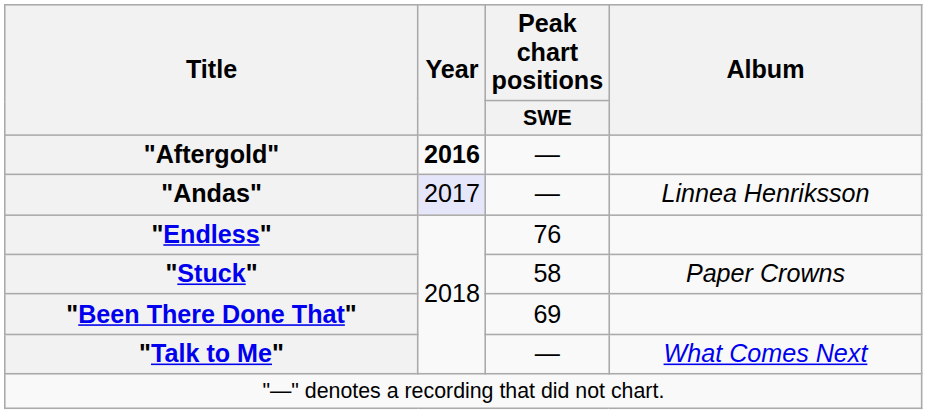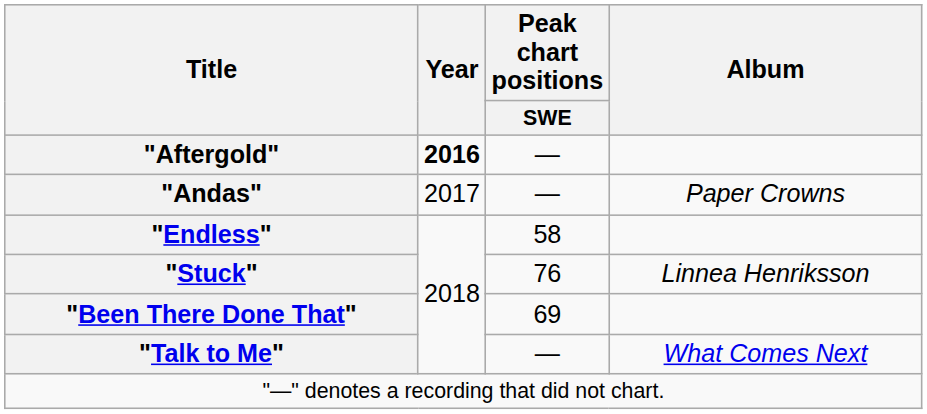 <table class="wikitable plainrowheaders" style="text-align:center;">
 <tr>
 <th scope="col" rowspan="2" style="width:16em">Title</th>
 <th scope="col" rowspan="2">Year</th>
 <th scope="col">Peak chart positions</th>
 <th scope="col" rowspan="2" style="width:12em">Album</th>
 </tr>
 <tr>
 <th scope="col" style="width:3em;font-size:85%;">SWE<br></th>
 </tr>
 <tr>
 <th scope="row">"Aftergold"<br></th>
 <td><strong>2016</strong></td>
 <td>—</td>
 <td></td>
 </tr>
 <tr>
 <th scope="row">"Andas"<br></th>
-<td style="background: lavender;">2017</td>
+<td>2017</td>
 <td>—</td>
-<td><em>Linnea Henriksson</em></td>
+<td><em>Paper Crowns</em></td>
 </tr>
 <tr>
 <th scope="row">"<a href='#'>Endless</a>"<br></th>
 <td rowspan="4">2018</td>
-<td>76</td>
+<td>58</td>
 <td></td>
 </tr>
 <tr>
 <th scope="row">"<a href='#'>Stuck</a>"<br></th>
-<td>58</td>
-<td><em>Paper Crowns</em></td>
+<td>76</td>
+<td><em>Linnea Henriksson</em></td>
 </tr>
 <tr>
 <th scope="row">"<a href='#'>Been There Done That</a>"<br></th>
 <td>69</td>
 <td></td>
 </tr>
 <tr>
 <th scope="row">"<a href='#'>Talk to Me</a>"<br></th>
 <td>—</td>
 <td><em><a href='#'>What Comes Next</a></em></td>
 </tr>
 <tr>
 <td colspan="4" style="font-size:85%">"—" denotes a recording that did not chart.</td>
 </tr>
 </table>
